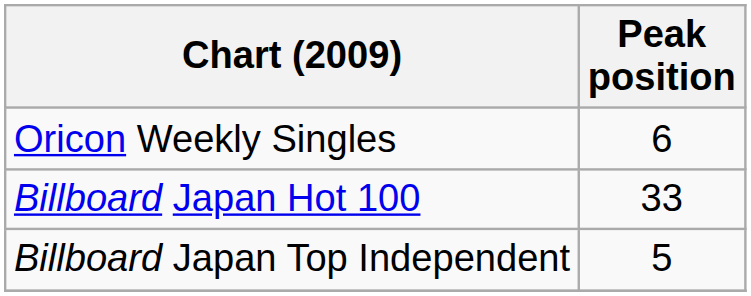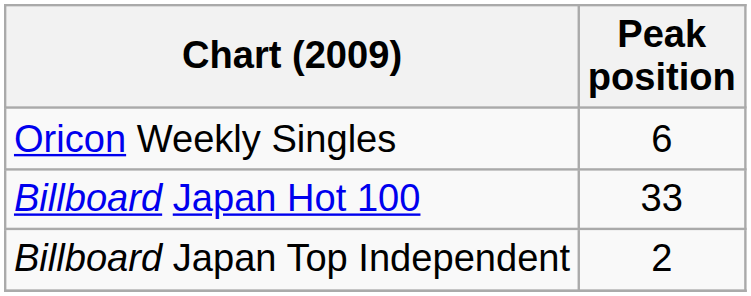 <table class="wikitable sortable">
 <tr>
 <th>Chart (2009)</th>
 <th>Peak<br>position</th>
 </tr>
 <tr>
 <td><a href='#'>Oricon</a> Weekly Singles</td>
 <td align="center">6</td>
 </tr>
 <tr>
 <td><em><a href='#'>Billboard</a></em> <a href='#'>Japan Hot 100</a></td>
 <td align="center">33</td>
 </tr>
 <tr>
 <td><em>Billboard</em> Japan Top Independent</td>
-<td align="center">5</td>
+<td align="center">2</td>
 </tr>
 <tr>
 </tr>
 </table>
